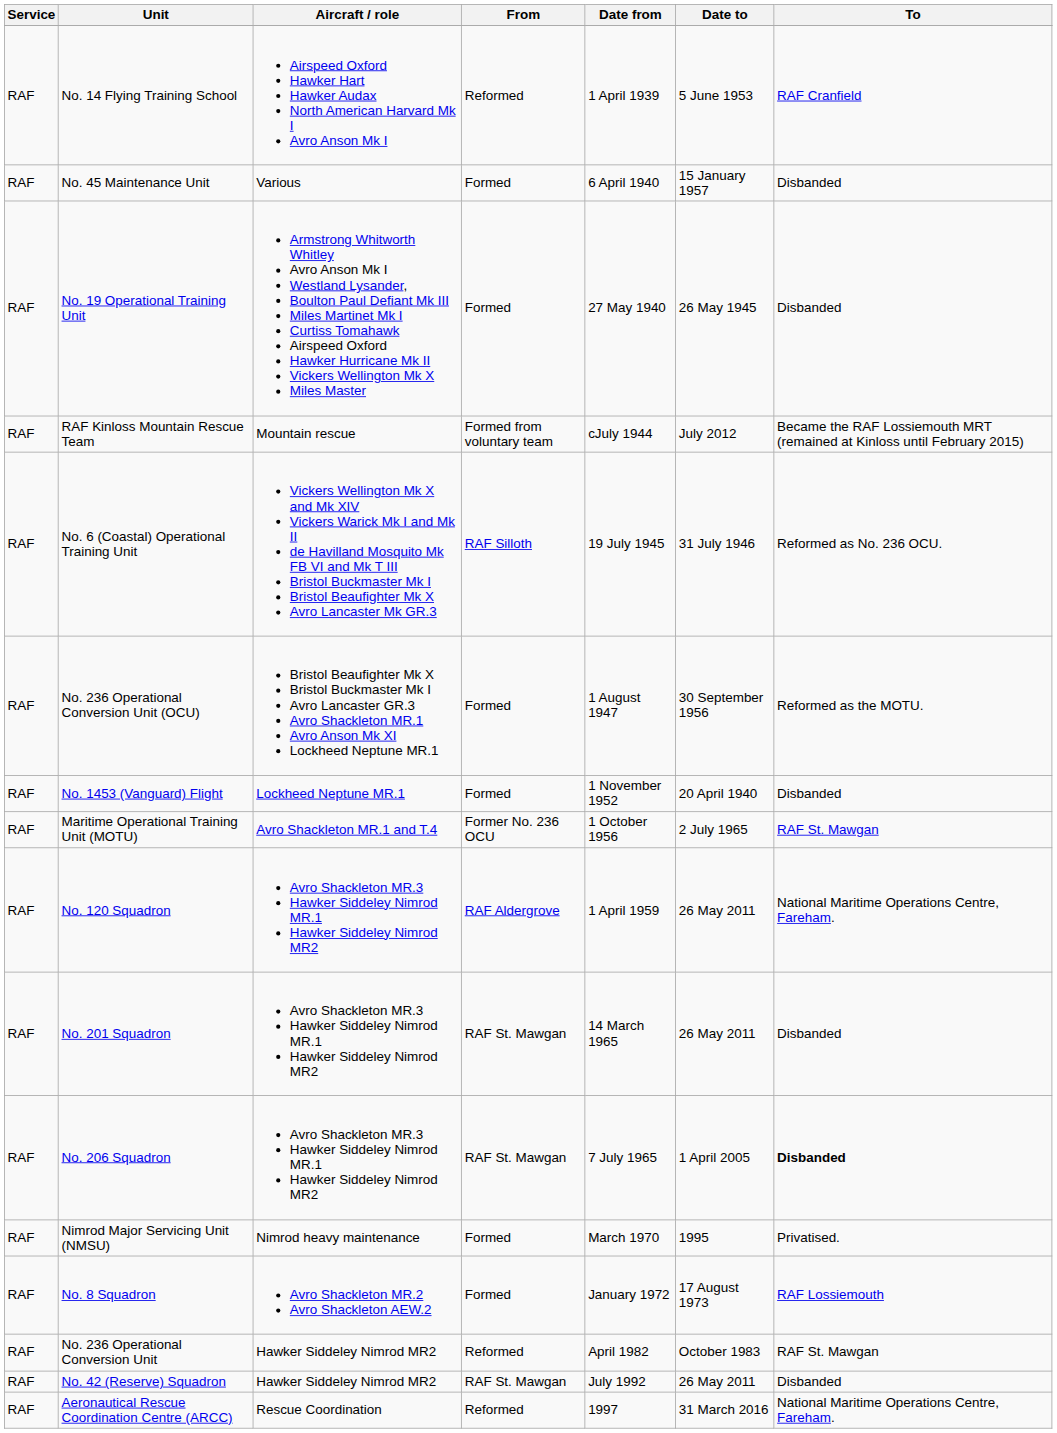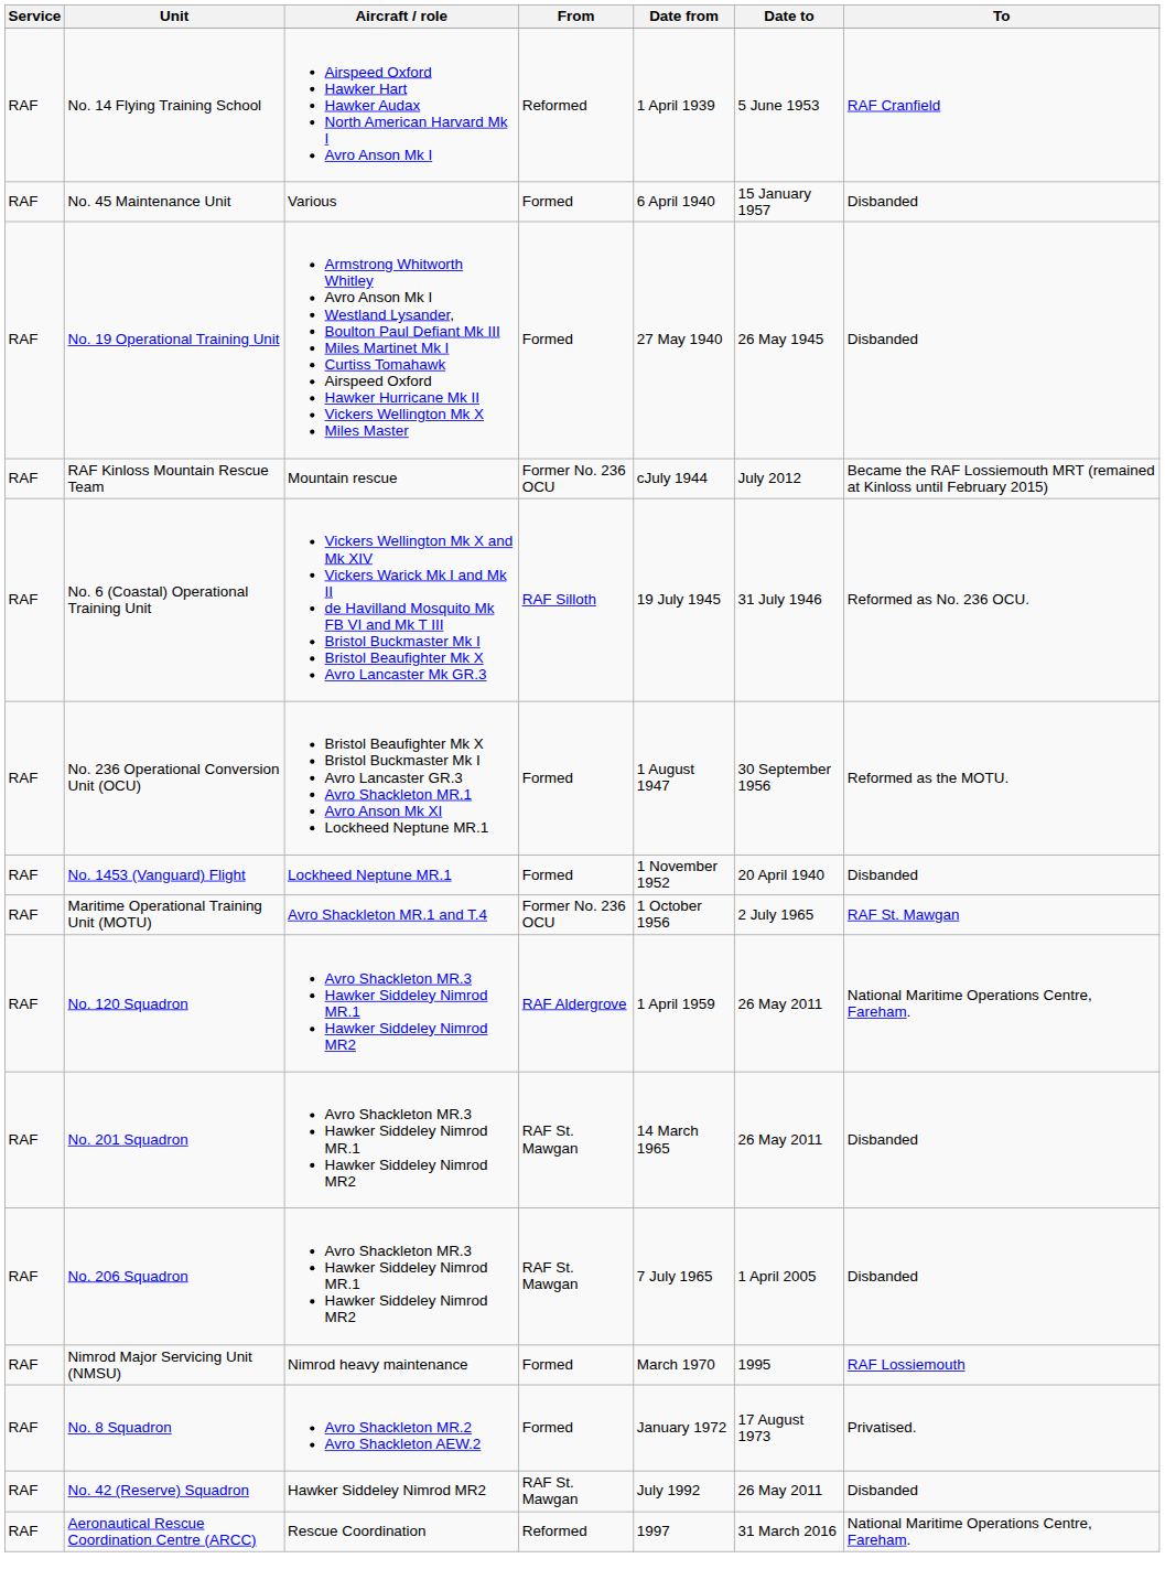 <table class="wikitable">
 <tr>
 <th>Service</th>
 <th>Unit</th>
 <th>Aircraft / role</th>
 <th>From</th>
 <th>Date from</th>
 <th>Date to</th>
 <th>To</th>
 </tr>
 <tr>
 </tr>
 <tr>
 <td>RAF</td>
 <td>No. 14 Flying Training School</td>
 <td><br><ul><li><a href='#'>Airspeed Oxford</a></li><li><a href='#'>Hawker Hart</a></li><li><a href='#'>Hawker Audax</a></li><li><a href='#'>North American Harvard Mk I</a></li><li><a href='#'>Avro Anson Mk I</a></li></ul></td>
 <td>Reformed</td>
 <td>1 April 1939</td>
 <td>5 June 1953</td>
 <td><a href='#'>RAF Cranfield</a></td>
 </tr>
 <tr>
 <td>RAF</td>
 <td>No. 45 Maintenance Unit</td>
 <td>Various</td>
 <td>Formed</td>
 <td>6 April 1940</td>
 <td>15 January 1957</td>
 <td>Disbanded</td>
 </tr>
 <tr>
 <td>RAF</td>
 <td><a href='#'>No. 19 Operational Training Unit</a></td>
 <td><br><ul><li><a href='#'>Armstrong Whitworth Whitley</a></li><li>Avro Anson Mk I</li><li><a href='#'>Westland Lysander</a>,</li><li><a href='#'>Boulton Paul Defiant Mk III</a></li><li><a href='#'>Miles Martinet Mk I</a></li><li><a href='#'>Curtiss Tomahawk</a></li><li>Airspeed Oxford</li><li><a href='#'>Hawker Hurricane Mk II</a></li><li><a href='#'>Vickers Wellington Mk X</a></li><li><a href='#'>Miles Master</a></li></ul></td>
 <td>Formed</td>
 <td>27 May 1940</td>
 <td>26 May 1945</td>
 <td>Disbanded</td>
 </tr>
 <tr>
 <td>RAF</td>
 <td>RAF Kinloss Mountain Rescue Team</td>
 <td>Mountain rescue</td>
-<td>Formed from voluntary team</td>
+<td>Former No. 236 OCU</td>
 <td>cJuly 1944 </td>
 <td>July 2012</td>
 <td>Became the RAF Lossiemouth MRT (remained at Kinloss until February 2015)</td>
 </tr>
 <tr>
 <td>RAF</td>
 <td>No. 6 (Coastal) Operational Training Unit</td>
 <td><br><ul><li><a href='#'>Vickers Wellington Mk X and Mk XIV</a></li><li><a href='#'>Vickers Warick Mk I and Mk II</a></li><li><a href='#'>de Havilland Mosquito Mk FB VI and Mk T III</a></li><li><a href='#'>Bristol Buckmaster Mk I</a></li><li><a href='#'>Bristol Beaufighter Mk X</a></li><li><a href='#'>Avro Lancaster Mk GR.3</a></li></ul></td>
 <td><a href='#'>RAF Silloth</a></td>
 <td>19 July 1945</td>
 <td>31 July 1946</td>
 <td>Reformed as No. 236 OCU.</td>
 </tr>
 <tr>
 <td>RAF</td>
 <td>No. 236 Operational Conversion Unit (OCU)</td>
 <td><br><ul><li>Bristol Beaufighter Mk X</li><li>Bristol Buckmaster Mk I</li><li>Avro Lancaster GR.3</li><li><a href='#'>Avro Shackleton MR.1</a></li><li><a href='#'>Avro Anson Mk XI</a></li><li>Lockheed Neptune MR.1</li></ul></td>
 <td>Formed</td>
 <td>1 August 1947</td>
 <td>30 September 1956</td>
 <td>Reformed as the MOTU.</td>
 </tr>
 <tr>
 <td>RAF</td>
 <td><a href='#'>No. 1453 (Vanguard) Flight</a></td>
 <td><a href='#'>Lockheed Neptune MR.1</a></td>
 <td>Formed</td>
 <td>1 November 1952</td>
 <td>20 April 1940</td>
 <td>Disbanded</td>
 </tr>
 <tr>
 <td>RAF</td>
 <td>Maritime Operational Training Unit (MOTU)</td>
 <td><a href='#'>Avro Shackleton MR.1 and T.4</a></td>
 <td>Former No. 236 OCU</td>
 <td>1 October 1956</td>
 <td>2 July 1965</td>
 <td><a href='#'>RAF St. Mawgan</a></td>
 </tr>
 <tr>
 <td>RAF</td>
 <td><a href='#'>No. 120 Squadron</a></td>
 <td><br><ul><li><a href='#'>Avro Shackleton MR.3</a></li><li><a href='#'>Hawker Siddeley Nimrod MR.1</a></li><li><a href='#'>Hawker Siddeley Nimrod MR2</a></li></ul></td>
 <td><a href='#'>RAF Aldergrove</a></td>
 <td>1 April 1959</td>
 <td>26 May 2011</td>
 <td>National Maritime Operations Centre, <a href='#'>Fareham</a>.</td>
 </tr>
 <tr>
 <td>RAF</td>
 <td><a href='#'>No. 201 Squadron</a></td>
 <td><br><ul><li>Avro Shackleton MR.3</li><li>Hawker Siddeley Nimrod MR.1</li><li>Hawker Siddeley Nimrod MR2</li></ul></td>
 <td>RAF St. Mawgan</td>
 <td>14 March 1965</td>
 <td>26 May 2011</td>
 <td>Disbanded</td>
 </tr>
 <tr>
 <td>RAF</td>
 <td><a href='#'>No. 206 Squadron</a></td>
 <td><br><ul><li>Avro Shackleton MR.3</li><li>Hawker Siddeley Nimrod MR.1</li><li>Hawker Siddeley Nimrod MR2</li></ul></td>
 <td>RAF St. Mawgan</td>
 <td>7 July 1965</td>
 <td>1 April 2005</td>
-<td><strong>Disbanded</strong></td>
+<td>Disbanded</td>
 </tr>
 <tr>
 <td>RAF</td>
 <td>Nimrod Major Servicing Unit (NMSU)</td>
 <td>Nimrod heavy maintenance</td>
 <td>Formed</td>
 <td>March 1970</td>
 <td>1995</td>
-<td>Privatised.</td>
+<td><a href='#'>RAF Lossiemouth</a></td>
 </tr>
 <tr>
 <td>RAF</td>
 <td><a href='#'>No. 8 Squadron</a></td>
 <td><br><ul><li><a href='#'>Avro Shackleton MR.2</a></li><li><a href='#'>Avro Shackleton AEW.2</a></li></ul></td>
 <td>Formed</td>
 <td>January 1972</td>
 <td>17 August 1973</td>
-<td><a href='#'>RAF Lossiemouth</a></td>
-</tr>
-<tr>
-<td>RAF</td>
-<td>No. 236 Operational Conversion Unit</td>
-<td>Hawker Siddeley Nimrod MR2</td>
-<td>Reformed</td>
-<td>April 1982</td>
-<td>October 1983</td>
-<td>RAF St. Mawgan</td>
+<td>Privatised.</td>
 </tr>
 <tr>
 <td>RAF</td>
 <td><a href='#'>No. 42 (Reserve) Squadron</a></td>
 <td>Hawker Siddeley Nimrod MR2</td>
 <td>RAF St. Mawgan</td>
 <td>July 1992</td>
 <td>26 May 2011</td>
 <td>Disbanded</td>
 </tr>
 <tr>
 <td>RAF</td>
 <td><a href='#'>Aeronautical Rescue Coordination Centre (ARCC)</a></td>
 <td>Rescue Coordination</td>
 <td>Reformed</td>
 <td>1997</td>
 <td>31 March 2016</td>
 <td>National Maritime Operations Centre, <a href='#'>Fareham</a>.</td>
 </tr>
 </table>
